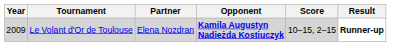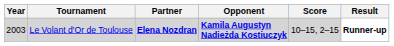 <table class="sortable wikitable" style="font-size:90%;">
 <tr>
 <th>Year</th>
 <th>Tournament</th>
 <th>Partner</th>
 <th>Opponent</th>
 <th>Score</th>
 <th>Result</th>
 </tr>
 <tr style="background:#D5D5D5">
-<td align="center">2009</td>
+<td align="center">2003</td>
 <td align="left"><a href='#'>Le Volant d'Or de Toulouse</a></td>
-<td align="left"> <a href='#'>Elena Nozdran</a></td>
+<td align="left"><strong> <a href='#'>Elena Nozdran</a></strong></td>
 <td align="left"><strong> <a href='#'>Kamila Augustyn</a><br> <a href='#'>Nadieżda Kostiuczyk</a></strong></td>
 <td align="left">10–15, 2–15</td>
 <td style="text-align:left; background:white"> <strong>Runner-up</strong></td>
 </tr>
 </table>
